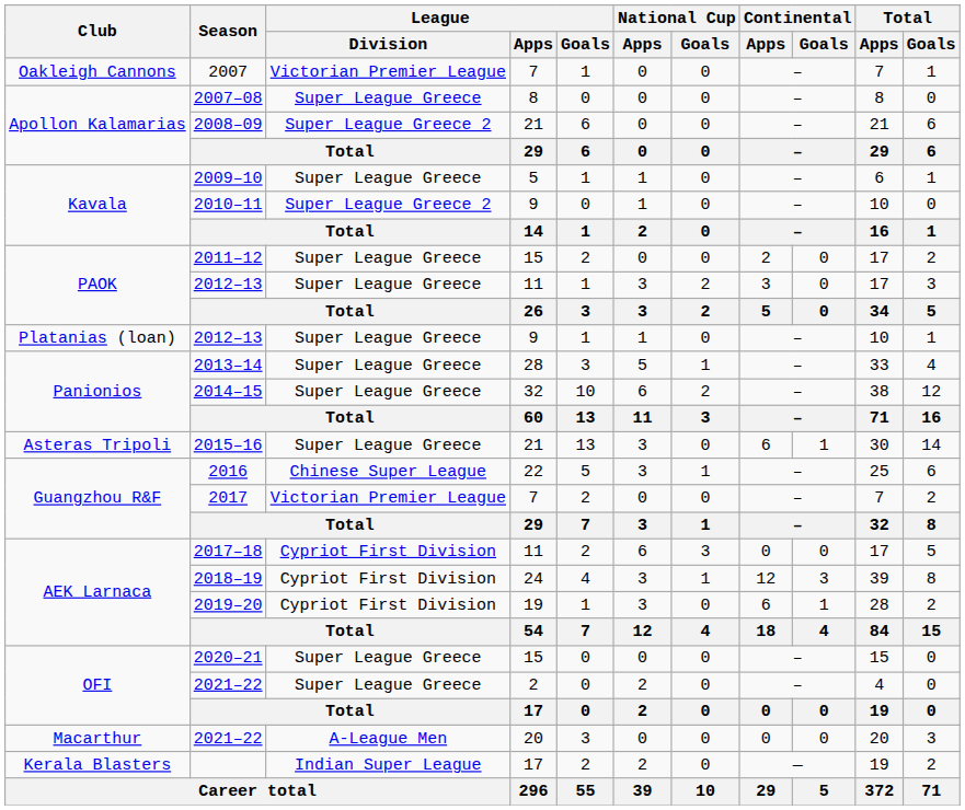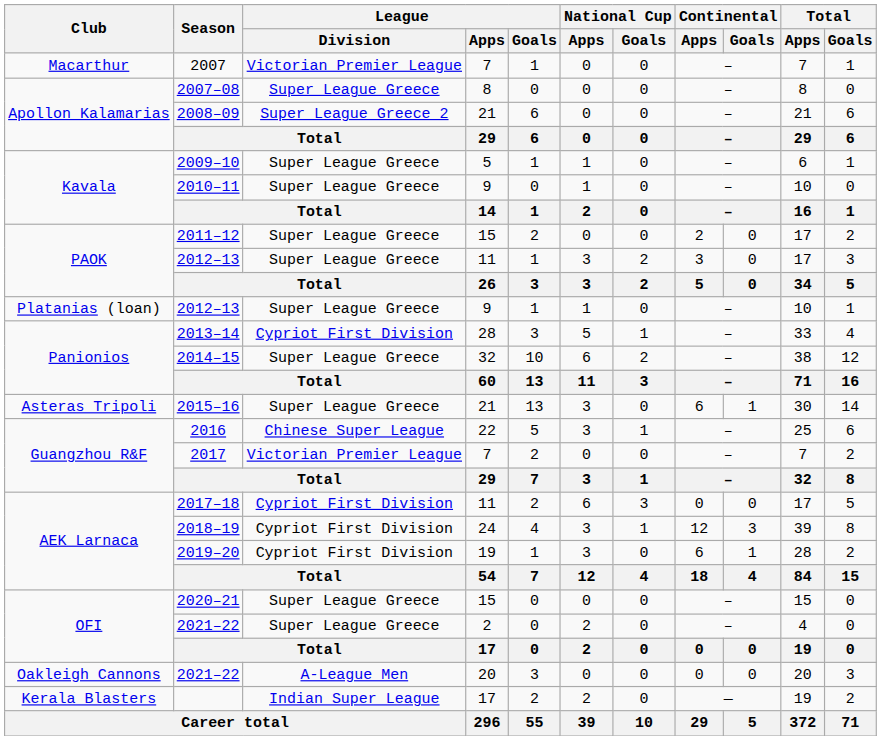 <table class="wikitable" style="text-align: center;">
 <tr>
 <th rowspan="2">Club</th>
 <th rowspan="2">Season</th>
 <th colspan="3">League</th>
 <th colspan="2">National Cup</th>
 <th colspan="2">Continental</th>
 <th colspan="2">Total</th>
 </tr>
 <tr>
 <th>Division</th>
 <th>Apps</th>
 <th>Goals</th>
 <th>Apps</th>
 <th>Goals</th>
 <th>Apps</th>
 <th>Goals</th>
 <th>Apps</th>
 <th>Goals</th>
 </tr>
 <tr>
-<td rowspan="1"><a href='#'>Oakleigh Cannons</a></td>
+<td><a href='#'>Macarthur</a></td>
 <td>2007</td>
 <td><a href='#'>Victorian Premier League</a></td>
 <td>7</td>
 <td>1</td>
 <td>0</td>
 <td>0</td>
 <td colspan="2">–</td>
 <td>7</td>
 <td>1</td>
 </tr>
 <tr>
 <td rowspan=3><a href='#'>Apollon Kalamarias</a></td>
 <td><a href='#'>2007–08</a></td>
 <td><a href='#'>Super League Greece</a></td>
 <td>8</td>
 <td>0</td>
 <td>0</td>
 <td>0</td>
 <td colspan="2">–</td>
 <td>8</td>
 <td>0</td>
 </tr>
 <tr>
 <td><a href='#'>2008–09</a></td>
 <td><a href='#'>Super League Greece 2</a></td>
 <td>21</td>
 <td>6</td>
 <td>0</td>
 <td>0</td>
 <td colspan="2">–</td>
 <td>21</td>
 <td>6</td>
 </tr>
 <tr>
 <th colspan=2>Total</th>
 <th>29</th>
 <th>6</th>
 <th>0</th>
 <th>0</th>
 <th colspan="2">–</th>
 <th>29</th>
 <th>6</th>
 </tr>
 <tr>
 <td rowspan=3><a href='#'>Kavala</a></td>
 <td><a href='#'>2009–10</a></td>
 <td>Super League Greece</td>
 <td>5</td>
 <td>1</td>
 <td>1</td>
 <td>0</td>
 <td colspan="2">–</td>
 <td>6</td>
 <td>1</td>
 </tr>
 <tr>
 <td><a href='#'>2010–11</a></td>
-<td><a href='#'>Super League Greece 2</a></td>
+<td>Super League Greece</td>
 <td>9</td>
 <td>0</td>
 <td>1</td>
 <td>0</td>
 <td colspan="2">–</td>
 <td>10</td>
 <td>0</td>
 </tr>
 <tr>
 <th colspan=2>Total</th>
 <th>14</th>
 <th>1</th>
 <th>2</th>
 <th>0</th>
 <th colspan="2">–</th>
 <th>16</th>
 <th>1</th>
 </tr>
 <tr>
 <td rowspan=3><a href='#'>PAOK</a></td>
 <td><a href='#'>2011–12</a></td>
 <td>Super League Greece</td>
 <td>15</td>
 <td>2</td>
 <td>0</td>
 <td>0</td>
 <td>2</td>
 <td>0</td>
 <td>17</td>
 <td>2</td>
 </tr>
 <tr>
 <td><a href='#'>2012–13</a></td>
 <td>Super League Greece</td>
 <td>11</td>
 <td>1</td>
 <td>3</td>
 <td>2</td>
 <td>3</td>
 <td>0</td>
 <td>17</td>
 <td>3</td>
 </tr>
 <tr>
 <th colspan=2>Total</th>
 <th>26</th>
 <th>3</th>
 <th>3</th>
 <th>2</th>
 <th>5</th>
 <th>0</th>
 <th>34</th>
 <th>5</th>
 </tr>
 <tr>
 <td><a href='#'>Platanias</a> (loan)</td>
 <td><a href='#'>2012–13</a></td>
 <td>Super League Greece</td>
 <td>9</td>
 <td>1</td>
 <td>1</td>
 <td>0</td>
 <td colspan="2">–</td>
 <td>10</td>
 <td>1</td>
 </tr>
 <tr>
 <td rowspan=3><a href='#'>Panionios</a></td>
 <td><a href='#'>2013–14</a></td>
-<td>Super League Greece</td>
+<td><a href='#'>Cypriot First Division</a></td>
 <td>28</td>
 <td>3</td>
 <td>5</td>
 <td>1</td>
 <td colspan="2">–</td>
 <td>33</td>
 <td>4</td>
 </tr>
 <tr>
 <td><a href='#'>2014–15</a></td>
 <td>Super League Greece</td>
 <td>32</td>
 <td>10</td>
 <td>6</td>
 <td>2</td>
 <td colspan="2">–</td>
 <td>38</td>
 <td>12</td>
 </tr>
 <tr>
 <th colspan=2>Total</th>
 <th>60</th>
 <th>13</th>
 <th>11</th>
 <th>3</th>
 <th colspan="2">–</th>
 <th>71</th>
 <th>16</th>
 </tr>
 <tr>
 <td><a href='#'>Asteras Tripoli</a></td>
 <td><a href='#'>2015–16</a></td>
 <td>Super League Greece</td>
 <td>21</td>
 <td>13</td>
 <td>3</td>
 <td>0</td>
 <td>6</td>
 <td>1</td>
 <td>30</td>
 <td>14</td>
 </tr>
 <tr>
 <td rowspan=3><a href='#'>Guangzhou R&F</a></td>
 <td><a href='#'>2016</a></td>
 <td><a href='#'>Chinese Super League</a></td>
 <td>22</td>
 <td>5</td>
 <td>3</td>
 <td>1</td>
 <td colspan="2">–</td>
 <td>25</td>
 <td>6</td>
 </tr>
 <tr>
 <td><a href='#'>2017</a></td>
 <td><a href='#'>Victorian Premier League</a></td>
 <td>7</td>
 <td>2</td>
 <td>0</td>
 <td>0</td>
 <td colspan="2">–</td>
 <td>7</td>
 <td>2</td>
 </tr>
 <tr>
 <th colspan=2>Total</th>
 <th>29</th>
 <th>7</th>
 <th>3</th>
 <th>1</th>
 <th colspan="2">–</th>
 <th>32</th>
 <th>8</th>
 </tr>
 <tr>
 <td rowspan="4"><a href='#'>AEK Larnaca</a></td>
 <td><a href='#'>2017–18</a></td>
 <td><a href='#'>Cypriot First Division</a></td>
 <td>11</td>
 <td>2</td>
 <td>6</td>
 <td>3</td>
 <td>0</td>
 <td>0</td>
 <td>17</td>
 <td>5</td>
 </tr>
 <tr>
 <td><a href='#'>2018–19</a></td>
 <td>Cypriot First Division</td>
 <td>24</td>
 <td>4</td>
 <td>3</td>
 <td>1</td>
 <td>12</td>
 <td>3</td>
 <td>39</td>
 <td>8</td>
 </tr>
 <tr>
 <td><a href='#'>2019–20</a></td>
 <td>Cypriot First Division</td>
 <td>19</td>
 <td>1</td>
 <td>3</td>
 <td>0</td>
 <td>6</td>
 <td>1</td>
 <td>28</td>
 <td>2</td>
 </tr>
 <tr>
 <th colspan=2>Total</th>
 <th>54</th>
 <th>7</th>
 <th>12</th>
 <th>4</th>
 <th>18</th>
 <th>4</th>
 <th>84</th>
 <th>15</th>
 </tr>
 <tr>
 <td rowspan="3"><a href='#'>OFI</a></td>
 <td><a href='#'>2020–21</a></td>
 <td>Super League Greece</td>
 <td>15</td>
 <td>0</td>
 <td>0</td>
 <td>0</td>
 <td colspan="2">–</td>
 <td>15</td>
 <td>0</td>
 </tr>
 <tr>
 <td><a href='#'>2021–22</a></td>
 <td>Super League Greece</td>
 <td>2</td>
 <td>0</td>
 <td>2</td>
 <td>0</td>
 <td colspan="2">–</td>
 <td>4</td>
 <td>0</td>
 </tr>
 <tr>
 <th colspan=2>Total</th>
 <th>17</th>
 <th>0</th>
 <th>2</th>
 <th>0</th>
 <th>0</th>
 <th>0</th>
 <th>19</th>
 <th>0</th>
 </tr>
 <tr>
-<td><a href='#'>Macarthur</a></td>
+<td rowspan="1"><a href='#'>Oakleigh Cannons</a></td>
 <td><a href='#'>2021–22</a></td>
 <td><a href='#'>A-League Men</a></td>
 <td>20</td>
 <td>3</td>
 <td>0</td>
 <td>0</td>
 <td>0</td>
 <td>0</td>
 <td>20</td>
 <td>3</td>
 </tr>
 <tr>
 <td><a href='#'>Kerala Blasters</a></td>
 <td></td>
 <td><a href='#'>Indian Super League</a></td>
 <td>17</td>
 <td>2</td>
 <td>2</td>
 <td>0</td>
 <td colspan="2">—</td>
 <td>19</td>
 <td>2</td>
 </tr>
 <tr>
 <th colspan="3">Career total</th>
 <th>296</th>
 <th>55</th>
 <th>39</th>
 <th>10</th>
 <th>29</th>
 <th>5</th>
 <th>372</th>
 <th>71</th>
 </tr>
 </table>
